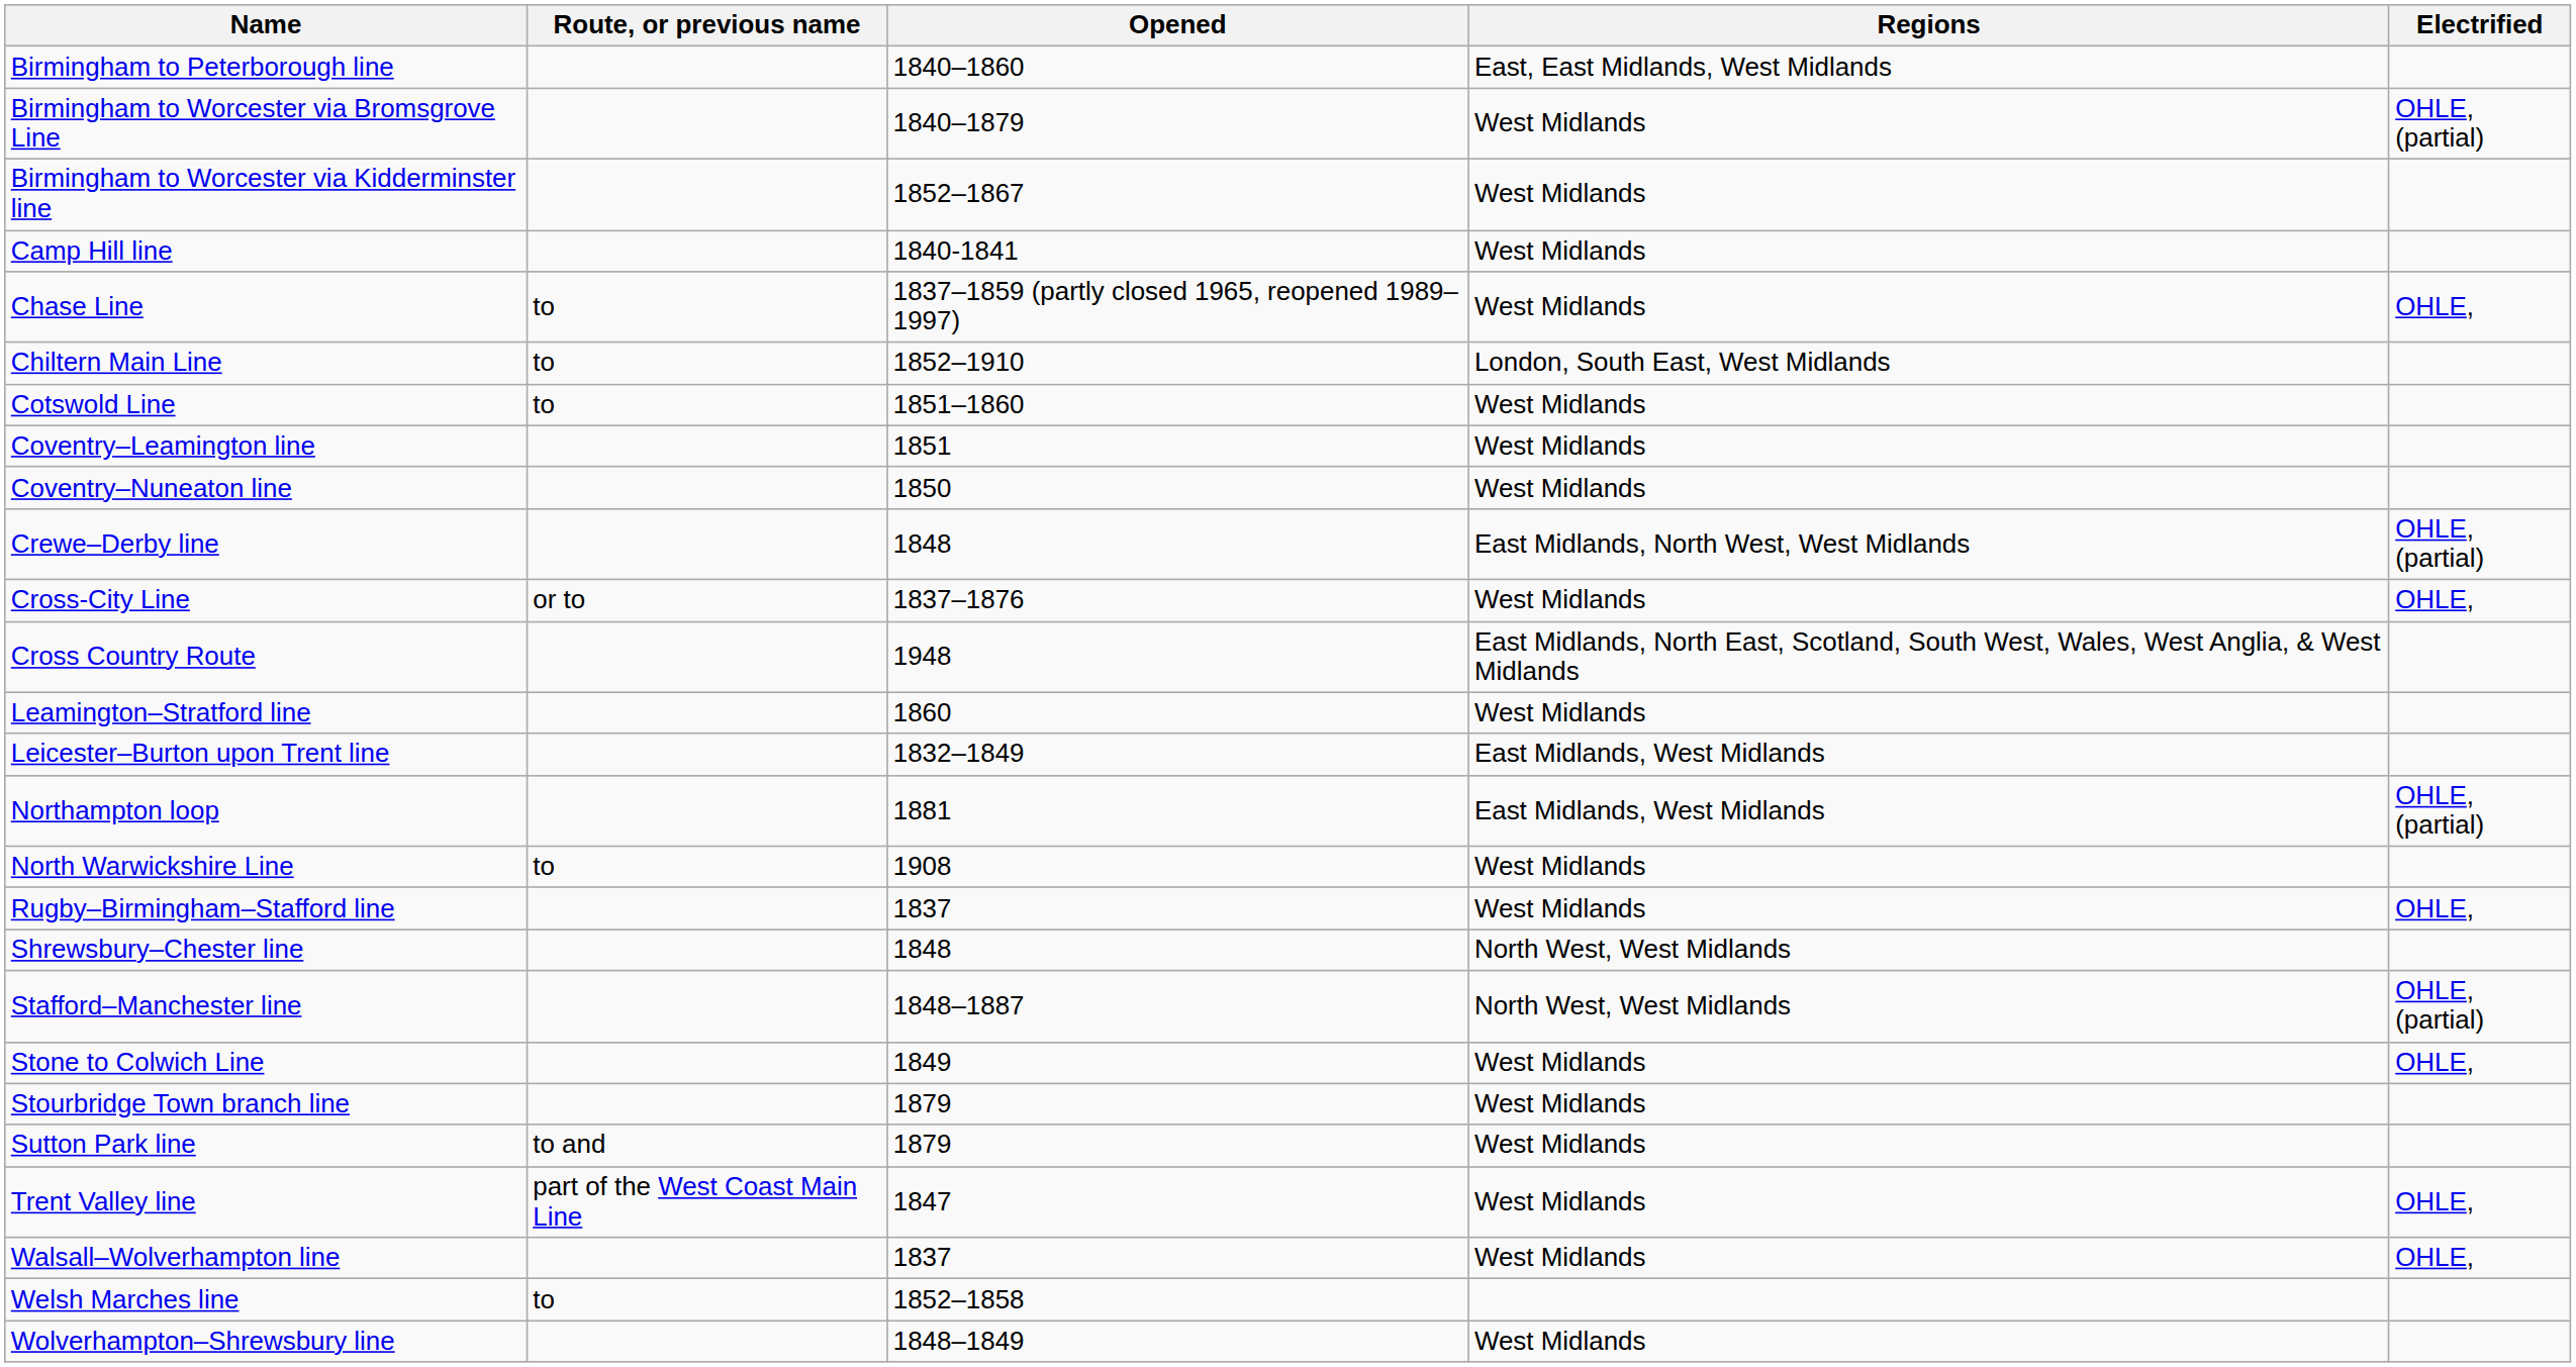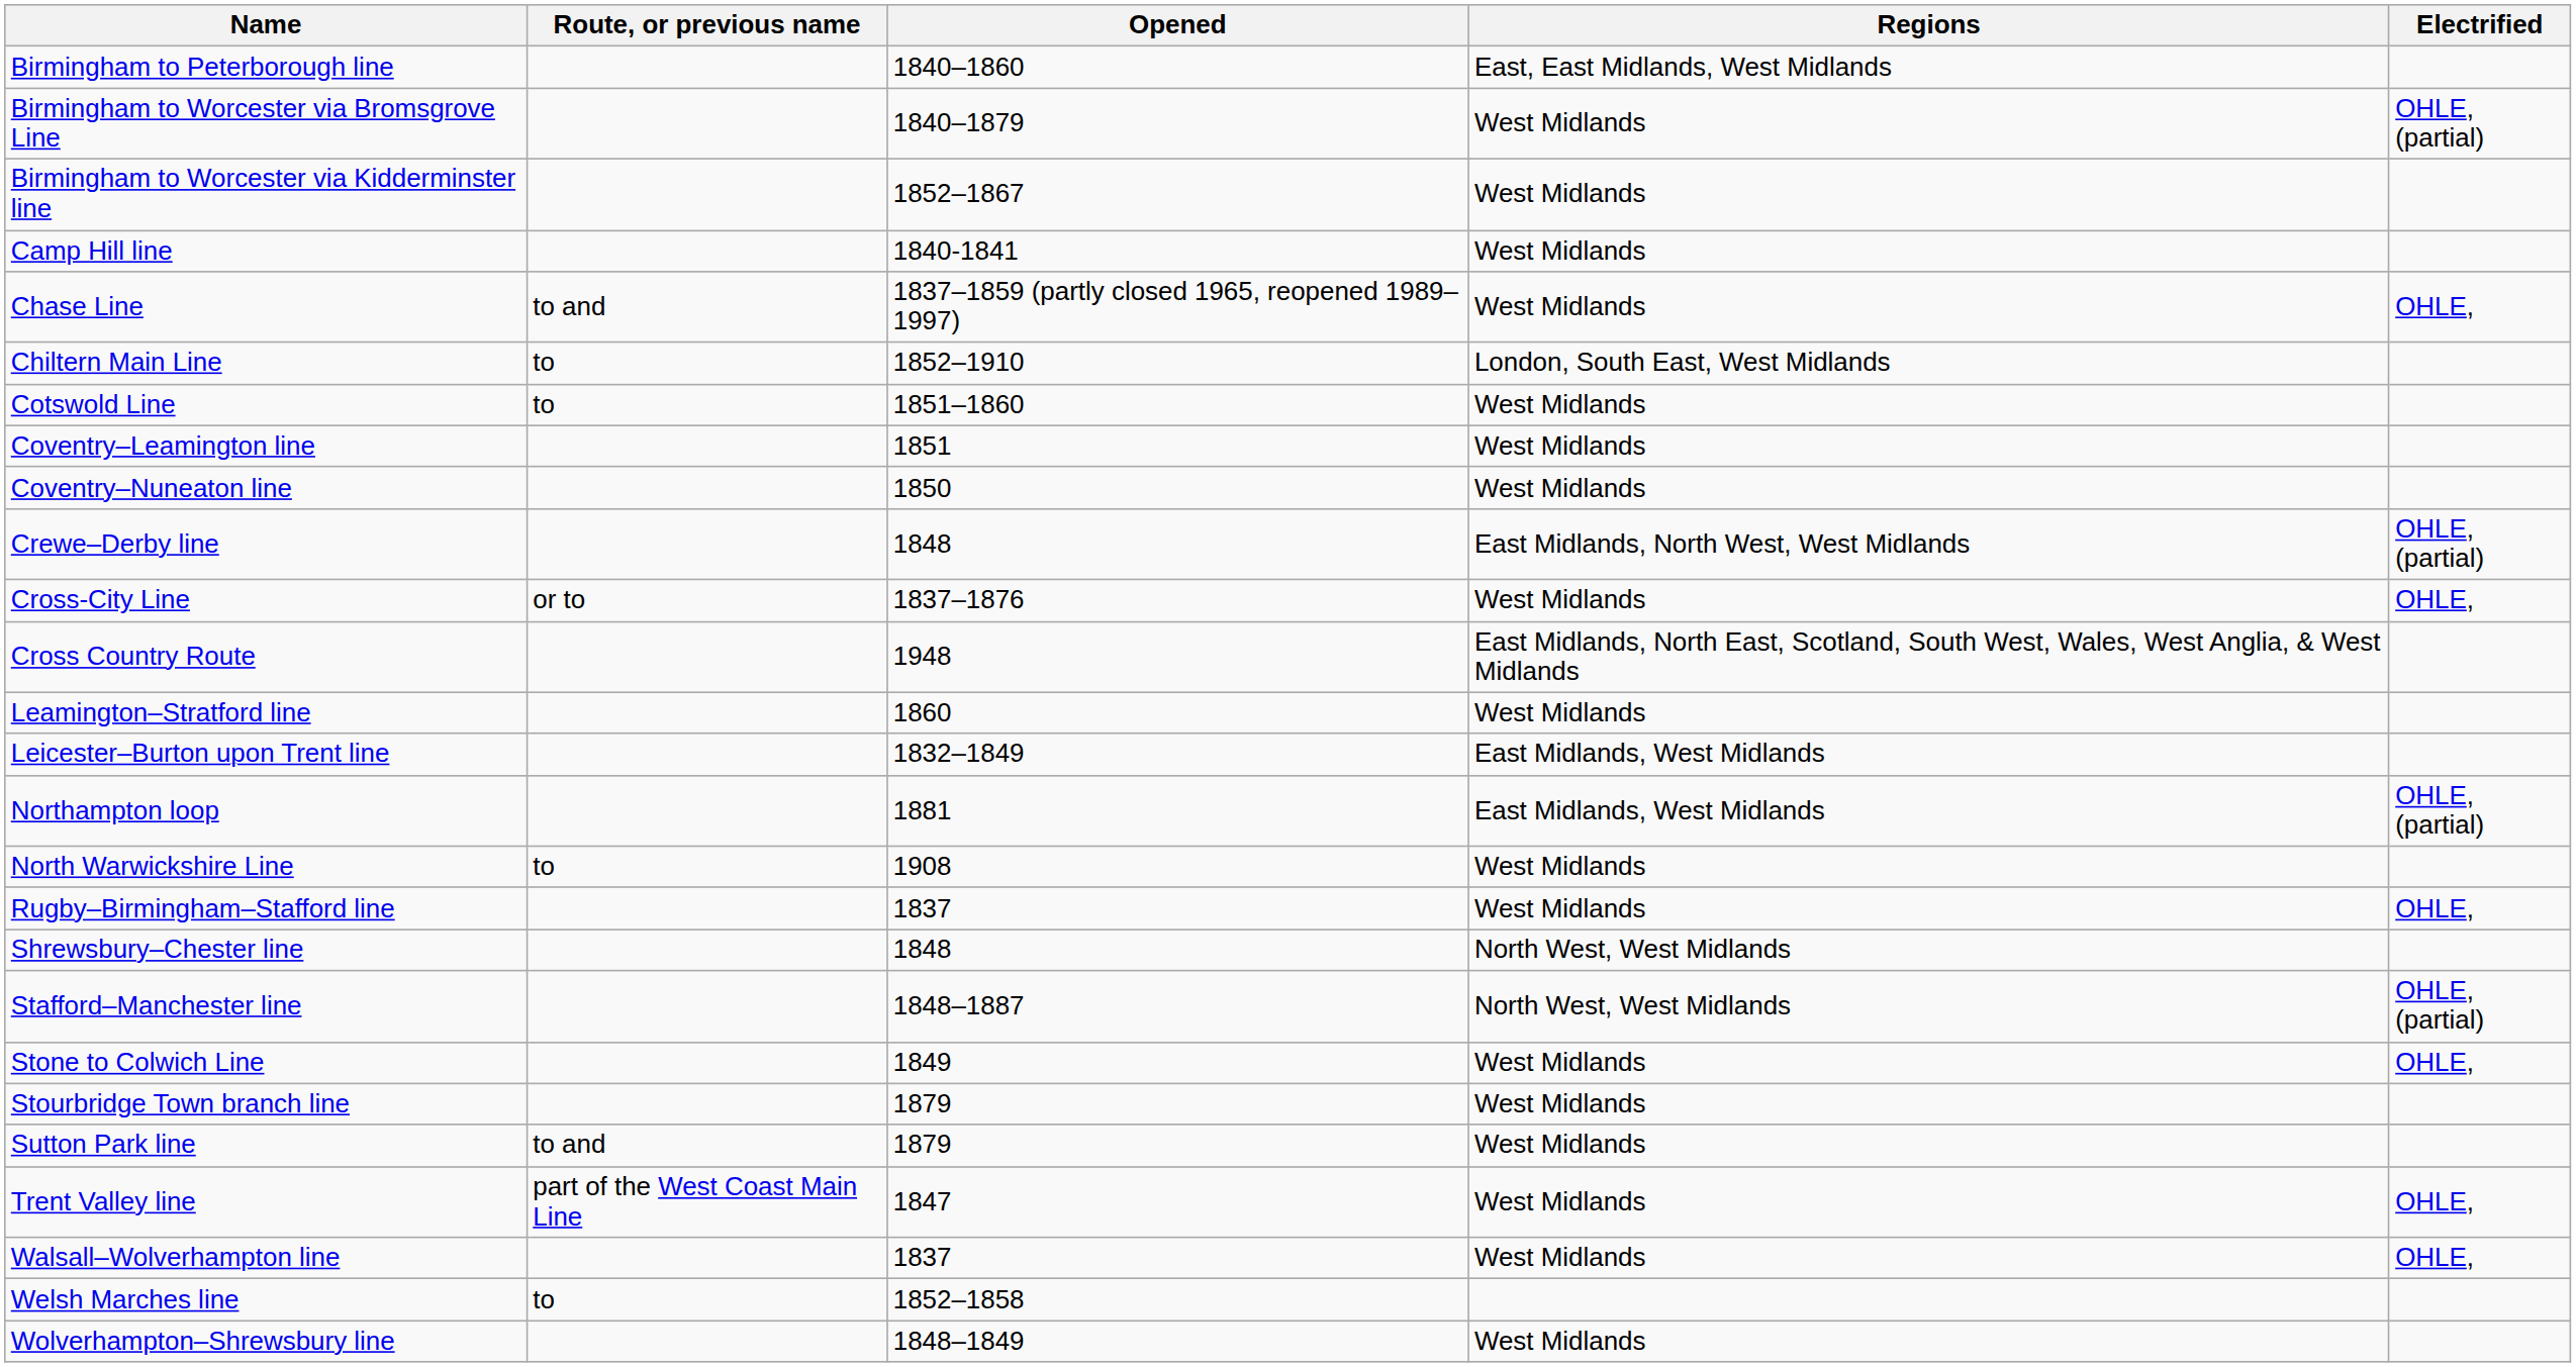 <table class="wikitable sortable">
 <tr>
 <th>Name</th>
 <th>Route, or previous name</th>
 <th>Opened</th>
 <th>Regions</th>
 <th>Electrified</th>
 </tr>
 <tr>
 <td><a href='#'>Birmingham to Peterborough line</a></td>
 <td></td>
 <td>1840–1860</td>
 <td>East, East Midlands, West Midlands</td>
 <td></td>
 </tr>
 <tr>
 <td><a href='#'>Birmingham to Worcester via Bromsgrove Line</a></td>
 <td></td>
 <td>1840–1879</td>
 <td>West Midlands</td>
 <td><a href='#'>OHLE</a>,  (partial)</td>
 </tr>
 <tr>
 <td><a href='#'>Birmingham to Worcester via Kidderminster line</a></td>
 <td></td>
 <td>1852–1867</td>
 <td>West Midlands</td>
 <td></td>
 </tr>
 <tr>
 <td><a href='#'>Camp Hill line</a></td>
 <td></td>
 <td>1840-1841</td>
 <td>West Midlands</td>
 <td></td>
 </tr>
 <tr>
 <td><a href='#'>Chase Line</a></td>
-<td> to </td>
+<td> to  and </td>
 <td>1837–1859 (partly closed 1965, reopened 1989–1997)</td>
 <td>West Midlands</td>
 <td><a href='#'>OHLE</a>, </td>
 </tr>
 <tr>
 <td><a href='#'>Chiltern Main Line</a></td>
 <td> to </td>
 <td>1852–1910</td>
 <td>London, South East, West Midlands</td>
 <td></td>
 </tr>
 <tr>
 <td><a href='#'>Cotswold Line</a></td>
 <td> to </td>
 <td>1851–1860</td>
 <td>West Midlands</td>
 <td></td>
 </tr>
 <tr>
 <td><a href='#'>Coventry–Leamington line</a></td>
 <td></td>
 <td>1851</td>
 <td>West Midlands</td>
 <td></td>
 </tr>
 <tr>
 <td><a href='#'>Coventry–Nuneaton line</a></td>
 <td></td>
 <td>1850</td>
 <td>West Midlands</td>
 <td></td>
 </tr>
 <tr>
 <td><a href='#'>Crewe–Derby line</a></td>
 <td></td>
 <td>1848</td>
 <td>East Midlands, North West, West Midlands</td>
 <td><a href='#'>OHLE</a>,  (partial)</td>
 </tr>
 <tr>
 <td><a href='#'>Cross-City Line</a></td>
 <td> or  to </td>
 <td>1837–1876</td>
 <td>West Midlands</td>
 <td><a href='#'>OHLE</a>, </td>
 </tr>
 <tr>
 <td><a href='#'>Cross Country Route</a></td>
 <td></td>
 <td>1948</td>
 <td>East Midlands, North East, Scotland, South West, Wales, West Anglia, & West Midlands</td>
 <td></td>
 </tr>
 <tr>
 <td><a href='#'>Leamington–Stratford line</a></td>
 <td></td>
 <td>1860</td>
 <td>West Midlands</td>
 <td></td>
 </tr>
 <tr>
 <td><a href='#'>Leicester–Burton upon Trent line</a></td>
 <td></td>
 <td>1832–1849</td>
 <td>East Midlands, West Midlands</td>
 <td></td>
 </tr>
 <tr>
 <td><a href='#'>Northampton loop</a></td>
 <td></td>
 <td>1881</td>
 <td>East Midlands, West Midlands</td>
 <td><a href='#'>OHLE</a>,  (partial)</td>
 </tr>
 <tr>
 <td><a href='#'>North Warwickshire Line</a></td>
 <td> to </td>
 <td>1908</td>
 <td>West Midlands</td>
 <td></td>
 </tr>
 <tr>
 <td><a href='#'>Rugby–Birmingham–Stafford line</a></td>
 <td></td>
 <td>1837</td>
 <td>West Midlands</td>
 <td><a href='#'>OHLE</a>, </td>
 </tr>
 <tr>
 <td><a href='#'>Shrewsbury–Chester line</a></td>
 <td></td>
 <td>1848</td>
 <td>North West, West Midlands</td>
 <td></td>
 </tr>
 <tr>
 <td><a href='#'>Stafford–Manchester line</a></td>
 <td></td>
 <td>1848–1887</td>
 <td>North West, West Midlands</td>
 <td><a href='#'>OHLE</a>,  (partial)</td>
 </tr>
 <tr>
 <td><a href='#'>Stone to Colwich Line</a></td>
 <td></td>
 <td>1849</td>
 <td>West Midlands</td>
 <td><a href='#'>OHLE</a>, </td>
 </tr>
 <tr>
 <td><a href='#'>Stourbridge Town branch line</a></td>
 <td></td>
 <td>1879</td>
 <td>West Midlands</td>
 <td></td>
 </tr>
 <tr>
 <td><a href='#'>Sutton Park line</a></td>
 <td> to  and </td>
 <td>1879</td>
 <td>West Midlands</td>
 <td></td>
 </tr>
 <tr>
 <td><a href='#'>Trent Valley line</a></td>
 <td>part of the <a href='#'>West Coast Main Line</a></td>
 <td>1847</td>
 <td>West Midlands</td>
 <td><a href='#'>OHLE</a>, </td>
 </tr>
 <tr>
 <td><a href='#'>Walsall–Wolverhampton line</a></td>
 <td></td>
 <td>1837</td>
 <td>West Midlands</td>
 <td><a href='#'>OHLE</a>, </td>
 </tr>
 <tr>
 <td><a href='#'>Welsh Marches line</a></td>
 <td> to </td>
 <td>1852–1858</td>
 <td></td>
 <td></td>
 </tr>
 <tr>
 <td><a href='#'>Wolverhampton–Shrewsbury line</a></td>
 <td></td>
 <td>1848–1849</td>
 <td>West Midlands</td>
 <td></td>
 </tr>
 </table>
